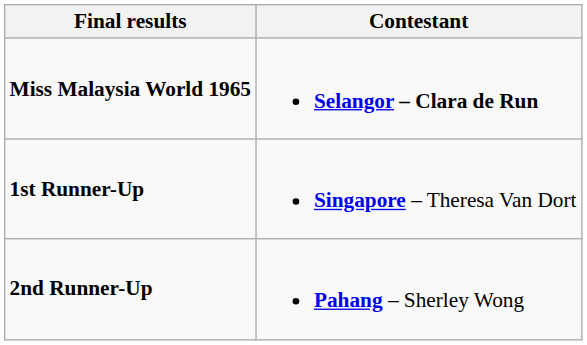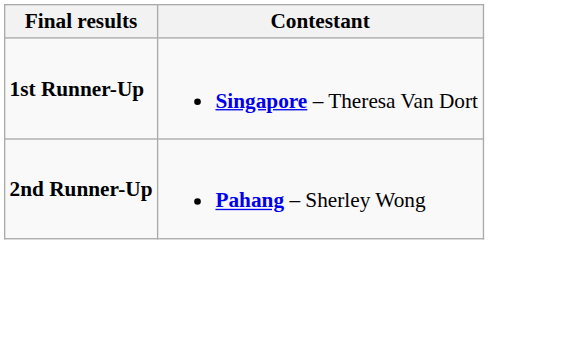 <table class="wikitable">
 <tr>
 <th>Final results</th>
 <th>Contestant</th>
-</tr>
-<tr>
-<td><strong>Miss Malaysia World 1965</strong></td>
-<td><br><ul><li><strong><a href='#'>Selangor</a> – Clara de Run</strong></li></ul></td>
 </tr>
 <tr>
 <td><strong>1st Runner-Up</strong></td>
 <td><br><ul><li><strong><a href='#'>Singapore</a></strong> – Theresa Van Dort</li></ul></td>
 </tr>
 <tr>
 <td><strong>2nd Runner-Up</strong></td>
 <td><br><ul><li><strong><a href='#'>Pahang</a></strong> – Sherley Wong</li></ul></td>
 </tr>
 </table>
